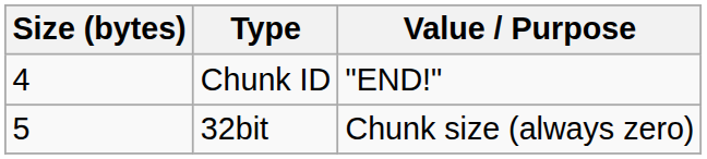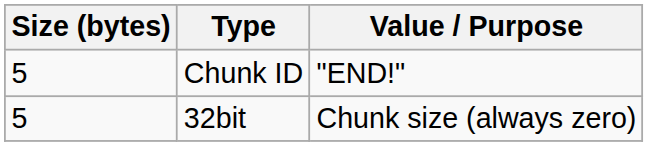 <table class="wikitable">
 <tr>
 <th>Size (bytes)</th>
 <th>Type</th>
 <th>Value / Purpose</th>
 </tr>
 <tr>
-<td>4</td>
+<td>5</td>
 <td>Chunk ID</td>
 <td>"END!"</td>
 </tr>
 <tr>
 <td>5</td>
 <td>32bit</td>
 <td>Chunk size (always zero)</td>
 </tr>
 </table>
